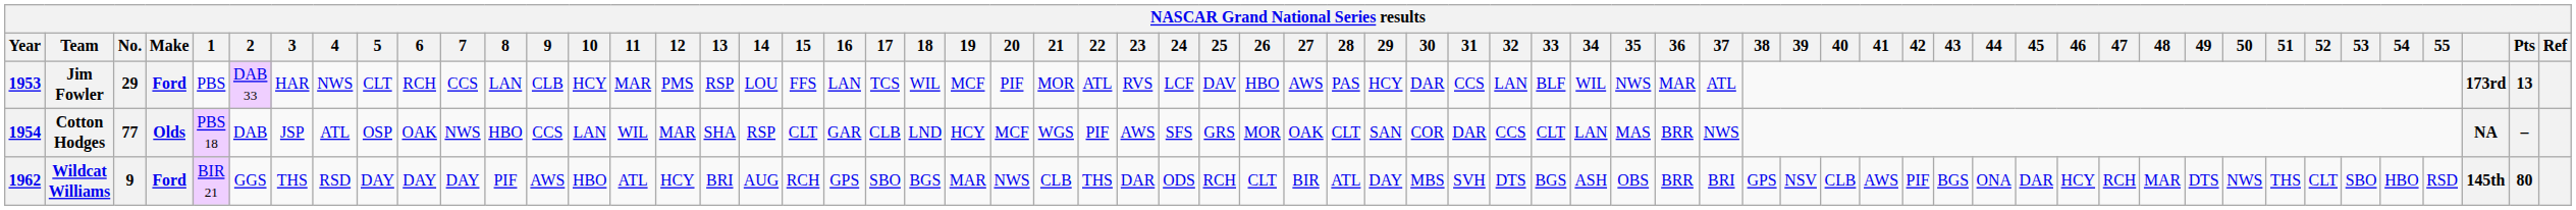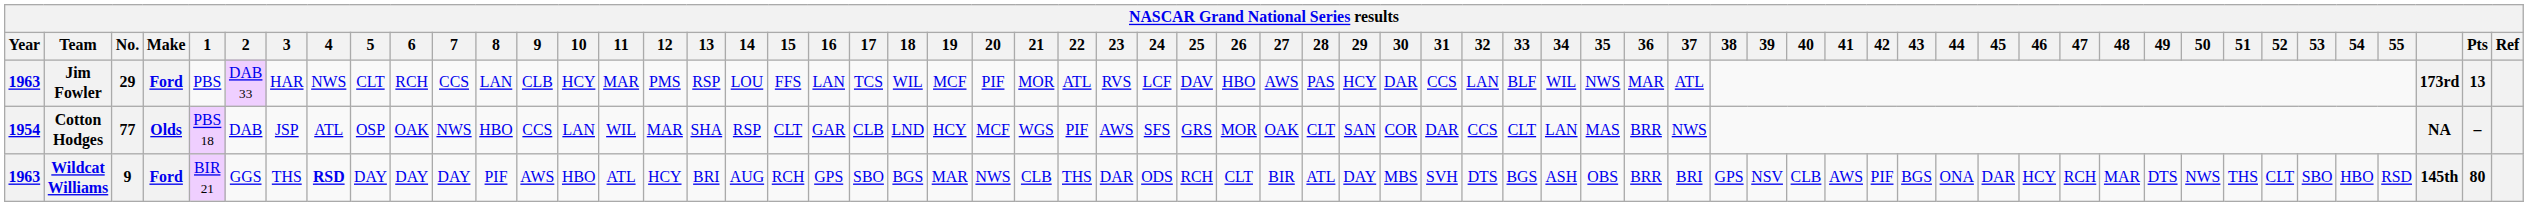 <table class="wikitable" style="text-align:center; font-size:75%">
 <tr>
 <th colspan="69"><a href='#'>NASCAR Grand National Series</a> results</th>
 </tr>
 <tr>
 <th>Year</th>
 <th>Team</th>
 <th>No.</th>
 <th>Make</th>
 <th>1</th>
 <th>2</th>
 <th>3</th>
 <th>4</th>
 <th>5</th>
 <th>6</th>
 <th>7</th>
 <th>8</th>
 <th>9</th>
 <th>10</th>
 <th>11</th>
 <th>12</th>
 <th>13</th>
 <th>14</th>
 <th>15</th>
 <th>16</th>
 <th>17</th>
 <th>18</th>
 <th>19</th>
 <th>20</th>
 <th>21</th>
 <th>22</th>
 <th>23</th>
 <th>24</th>
 <th>25</th>
 <th>26</th>
 <th>27</th>
 <th>28</th>
 <th>29</th>
 <th>30</th>
 <th>31</th>
 <th>32</th>
 <th>33</th>
 <th>34</th>
 <th>35</th>
 <th>36</th>
 <th>37</th>
 <th>38</th>
 <th>39</th>
 <th>40</th>
 <th>41</th>
 <th>42</th>
 <th>43</th>
 <th>44</th>
 <th>45</th>
 <th>46</th>
 <th>47</th>
 <th>48</th>
 <th>49</th>
 <th>50</th>
 <th>51</th>
 <th>52</th>
 <th>53</th>
 <th>54</th>
 <th>55</th>
 <th></th>
 <th>Pts</th>
 <th>Ref</th>
 </tr>
 <tr>
-<th><a href='#'>1953</a></th>
+<th><a href='#'>1963</a></th>
 <th>Jim Fowler</th>
 <th>29</th>
 <th><a href='#'>Ford</a></th>
 <td><a href='#'>PBS</a></td>
 <td style="background:#EFCFFF;"><a href='#'>DAB</a><br><small>33</small></td>
 <td><a href='#'>HAR</a></td>
 <td><a href='#'>NWS</a></td>
 <td><a href='#'>CLT</a></td>
 <td><a href='#'>RCH</a></td>
 <td><a href='#'>CCS</a></td>
 <td><a href='#'>LAN</a></td>
 <td><a href='#'>CLB</a></td>
 <td><a href='#'>HCY</a></td>
 <td><a href='#'>MAR</a></td>
 <td><a href='#'>PMS</a></td>
 <td><a href='#'>RSP</a></td>
 <td><a href='#'>LOU</a></td>
 <td><a href='#'>FFS</a></td>
 <td><a href='#'>LAN</a></td>
 <td><a href='#'>TCS</a></td>
 <td><a href='#'>WIL</a></td>
 <td><a href='#'>MCF</a></td>
 <td><a href='#'>PIF</a></td>
 <td><a href='#'>MOR</a></td>
 <td><a href='#'>ATL</a></td>
 <td><a href='#'>RVS</a></td>
 <td><a href='#'>LCF</a></td>
 <td><a href='#'>DAV</a></td>
 <td><a href='#'>HBO</a></td>
 <td><a href='#'>AWS</a></td>
 <td><a href='#'>PAS</a></td>
 <td><a href='#'>HCY</a></td>
 <td><a href='#'>DAR</a></td>
 <td><a href='#'>CCS</a></td>
 <td><a href='#'>LAN</a></td>
 <td><a href='#'>BLF</a></td>
 <td><a href='#'>WIL</a></td>
 <td><a href='#'>NWS</a></td>
 <td><a href='#'>MAR</a></td>
 <td><a href='#'>ATL</a></td>
 <td colspan=18></td>
 <th>173rd</th>
 <th>13</th>
 <th></th>
 </tr>
 <tr>
 <th><a href='#'>1954</a></th>
 <th>Cotton Hodges</th>
 <th>77</th>
 <th><a href='#'>Olds</a></th>
 <td style="background:#EFCFFF;"><a href='#'>PBS</a><br><small>18</small></td>
 <td><a href='#'>DAB</a></td>
 <td><a href='#'>JSP</a></td>
 <td><a href='#'>ATL</a></td>
 <td><a href='#'>OSP</a></td>
 <td><a href='#'>OAK</a></td>
 <td><a href='#'>NWS</a></td>
 <td><a href='#'>HBO</a></td>
 <td><a href='#'>CCS</a></td>
 <td><a href='#'>LAN</a></td>
 <td><a href='#'>WIL</a></td>
 <td><a href='#'>MAR</a></td>
 <td><a href='#'>SHA</a></td>
 <td><a href='#'>RSP</a></td>
 <td><a href='#'>CLT</a></td>
 <td><a href='#'>GAR</a></td>
 <td><a href='#'>CLB</a></td>
 <td><a href='#'>LND</a></td>
 <td><a href='#'>HCY</a></td>
 <td><a href='#'>MCF</a></td>
 <td><a href='#'>WGS</a></td>
 <td><a href='#'>PIF</a></td>
 <td><a href='#'>AWS</a></td>
 <td><a href='#'>SFS</a></td>
 <td><a href='#'>GRS</a></td>
 <td><a href='#'>MOR</a></td>
 <td><a href='#'>OAK</a></td>
 <td><a href='#'>CLT</a></td>
 <td><a href='#'>SAN</a></td>
 <td><a href='#'>COR</a></td>
 <td><a href='#'>DAR</a></td>
 <td><a href='#'>CCS</a></td>
 <td><a href='#'>CLT</a></td>
 <td><a href='#'>LAN</a></td>
 <td><a href='#'>MAS</a></td>
 <td><a href='#'>BRR</a></td>
 <td><a href='#'>NWS</a></td>
 <td colspan=18></td>
 <th>NA</th>
 <th>–</th>
 <th></th>
 </tr>
 <tr>
-<th><a href='#'>1962</a></th>
+<th><a href='#'>1963</a></th>
 <th><a href='#'>Wildcat Williams</a></th>
 <th>9</th>
 <th><a href='#'>Ford</a></th>
 <td style="background:#EFCFFF;"><a href='#'>BIR</a><br><small>21</small></td>
 <td><a href='#'>GGS</a></td>
 <td><a href='#'>THS</a></td>
-<td><a href='#'>RSD</a></td>
+<td><strong><a href='#'>RSD</a></strong></td>
 <td><a href='#'>DAY</a></td>
 <td><a href='#'>DAY</a></td>
 <td><a href='#'>DAY</a></td>
 <td><a href='#'>PIF</a></td>
 <td><a href='#'>AWS</a></td>
 <td><a href='#'>HBO</a></td>
 <td><a href='#'>ATL</a></td>
 <td><a href='#'>HCY</a></td>
 <td><a href='#'>BRI</a></td>
 <td><a href='#'>AUG</a></td>
 <td><a href='#'>RCH</a></td>
 <td><a href='#'>GPS</a></td>
 <td><a href='#'>SBO</a></td>
 <td><a href='#'>BGS</a></td>
 <td><a href='#'>MAR</a></td>
 <td><a href='#'>NWS</a></td>
 <td><a href='#'>CLB</a></td>
 <td><a href='#'>THS</a></td>
 <td><a href='#'>DAR</a></td>
 <td><a href='#'>ODS</a></td>
 <td><a href='#'>RCH</a></td>
 <td><a href='#'>CLT</a></td>
 <td><a href='#'>BIR</a></td>
 <td><a href='#'>ATL</a></td>
 <td><a href='#'>DAY</a></td>
 <td><a href='#'>MBS</a></td>
 <td><a href='#'>SVH</a></td>
 <td><a href='#'>DTS</a></td>
 <td><a href='#'>BGS</a></td>
 <td><a href='#'>ASH</a></td>
 <td><a href='#'>OBS</a></td>
 <td><a href='#'>BRR</a></td>
 <td><a href='#'>BRI</a></td>
 <td><a href='#'>GPS</a></td>
 <td><a href='#'>NSV</a></td>
 <td><a href='#'>CLB</a></td>
 <td><a href='#'>AWS</a></td>
 <td><a href='#'>PIF</a></td>
 <td><a href='#'>BGS</a></td>
 <td><a href='#'>ONA</a></td>
 <td><a href='#'>DAR</a></td>
 <td><a href='#'>HCY</a></td>
 <td><a href='#'>RCH</a></td>
 <td><a href='#'>MAR</a></td>
 <td><a href='#'>DTS</a></td>
 <td><a href='#'>NWS</a></td>
 <td><a href='#'>THS</a></td>
 <td><a href='#'>CLT</a></td>
 <td><a href='#'>SBO</a></td>
 <td><a href='#'>HBO</a></td>
 <td><a href='#'>RSD</a></td>
 <th>145th</th>
 <th>80</th>
 <th></th>
 </tr>
 </table>
